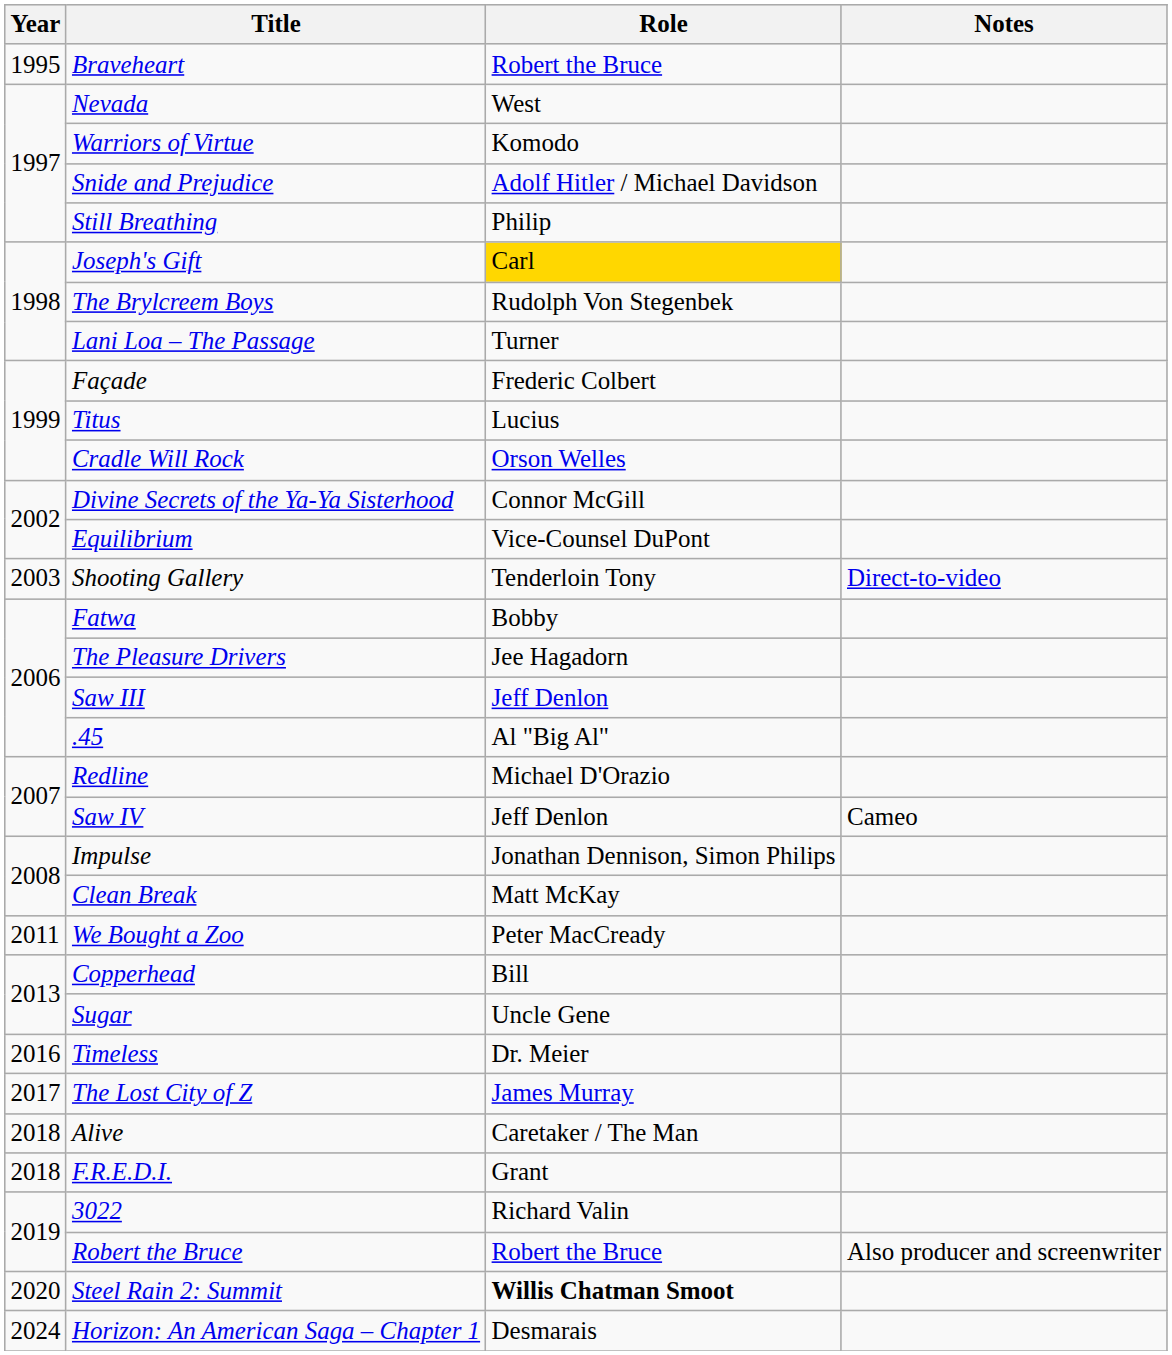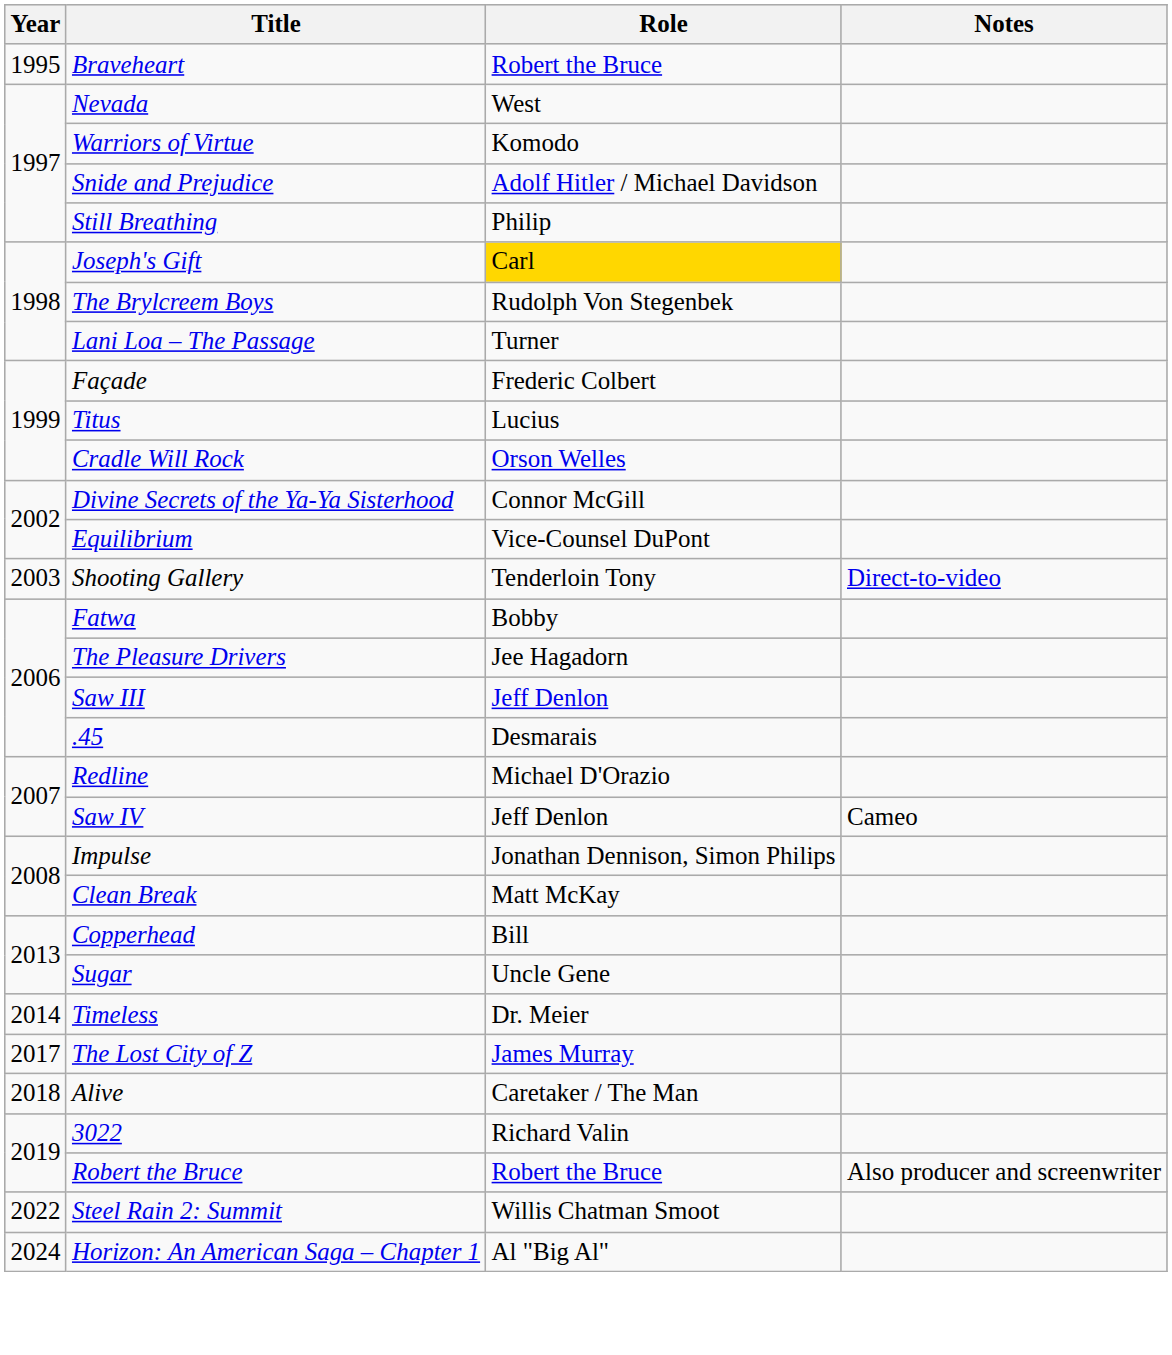 <table class="wikitable sortable">
 <tr>
 <th>Year</th>
 <th>Title</th>
 <th>Role</th>
 <th>Notes</th>
 </tr>
 <tr>
 <td>1995</td>
 <td><em><a href='#'>Braveheart</a></em></td>
 <td><a href='#'>Robert the Bruce</a></td>
 <td></td>
 </tr>
 <tr>
 <td rowspan=4>1997</td>
 <td><em><a href='#'>Nevada</a></em></td>
 <td>West</td>
 <td></td>
 </tr>
 <tr>
 <td><em><a href='#'>Warriors of Virtue</a></em></td>
 <td>Komodo</td>
 <td></td>
 </tr>
 <tr>
 <td><em><a href='#'>Snide and Prejudice</a></em></td>
 <td><a href='#'>Adolf Hitler</a> / Michael Davidson</td>
 <td></td>
 </tr>
 <tr>
 <td><em><a href='#'>Still Breathing</a></em></td>
 <td>Philip</td>
 <td></td>
 </tr>
 <tr>
 <td rowspan=3>1998</td>
 <td><em><a href='#'>Joseph's Gift</a></em></td>
 <td style="background: gold;">Carl</td>
 <td></td>
 </tr>
 <tr>
 <td><em><a href='#'>The Brylcreem Boys</a></em></td>
 <td>Rudolph Von Stegenbek</td>
 <td></td>
 </tr>
 <tr>
 <td><em><a href='#'>Lani Loa – The Passage</a></em></td>
 <td>Turner</td>
 <td></td>
 </tr>
 <tr>
 <td rowspan=3>1999</td>
 <td><em>Façade</em></td>
 <td>Frederic Colbert</td>
 <td></td>
 </tr>
 <tr>
 <td><em><a href='#'>Titus</a></em></td>
 <td>Lucius</td>
 <td></td>
 </tr>
 <tr>
 <td><em><a href='#'>Cradle Will Rock</a></em></td>
 <td><a href='#'>Orson Welles</a></td>
 <td></td>
 </tr>
 <tr>
 <td rowspan=2>2002</td>
 <td><em><a href='#'>Divine Secrets of the Ya-Ya Sisterhood</a></em></td>
 <td>Connor McGill</td>
 <td></td>
 </tr>
 <tr>
 <td><em><a href='#'>Equilibrium</a></em></td>
 <td>Vice-Counsel DuPont</td>
 <td></td>
 </tr>
 <tr>
 <td>2003</td>
 <td><em>Shooting Gallery</em></td>
 <td>Tenderloin Tony</td>
 <td><a href='#'>Direct-to-video</a></td>
 </tr>
 <tr>
 <td rowspan=4>2006</td>
 <td><em><a href='#'>Fatwa</a></em></td>
 <td>Bobby</td>
 <td></td>
 </tr>
 <tr>
 <td><em><a href='#'>The Pleasure Drivers</a></em></td>
 <td>Jee Hagadorn</td>
 <td></td>
 </tr>
 <tr>
 <td><em><a href='#'>Saw III</a></em></td>
 <td><a href='#'>Jeff Denlon</a></td>
 <td></td>
 </tr>
 <tr>
 <td><em><a href='#'>.45</a></em></td>
-<td>Al "Big Al"</td>
+<td>Desmarais</td>
 <td></td>
 </tr>
 <tr>
 <td rowspan=2>2007</td>
 <td><em><a href='#'>Redline</a></em></td>
 <td>Michael D'Orazio</td>
 <td></td>
 </tr>
 <tr>
 <td><em><a href='#'>Saw IV</a></em></td>
 <td>Jeff Denlon</td>
 <td>Cameo</td>
 </tr>
 <tr>
 <td rowspan="2">2008</td>
 <td><em>Impulse</em></td>
 <td>Jonathan Dennison, Simon Philips</td>
 <td></td>
 </tr>
 <tr>
 <td><em><a href='#'>Clean Break</a></em></td>
 <td>Matt McKay</td>
 <td></td>
 </tr>
 <tr>
-<td>2011</td>
-<td><em><a href='#'>We Bought a Zoo</a></em></td>
-<td>Peter MacCready</td>
-<td></td>
-</tr>
-<tr>
 <td rowspan=2>2013</td>
 <td><em><a href='#'>Copperhead</a></em></td>
 <td>Bill</td>
 <td></td>
 </tr>
 <tr>
 <td><em><a href='#'>Sugar</a></em></td>
 <td>Uncle Gene</td>
 <td></td>
 </tr>
 <tr>
-<td>2016</td>
+<td>2014</td>
 <td><em><a href='#'>Timeless</a></em></td>
 <td>Dr. Meier</td>
 <td></td>
 </tr>
 <tr>
 <td>2017</td>
 <td><em><a href='#'>The Lost City of Z</a></em></td>
 <td><a href='#'>James Murray</a></td>
 <td></td>
 </tr>
 <tr>
 <td>2018</td>
 <td><em>Alive</em></td>
 <td>Caretaker / The Man</td>
 <td></td>
 </tr>
 <tr>
-<td>2018</td>
-<td><em><a href='#'>F.R.E.D.I.</a></em></td>
-<td>Grant</td>
-<td></td>
-</tr>
-<tr>
 <td rowspan=2>2019</td>
 <td><em><a href='#'>3022</a></em></td>
 <td>Richard Valin</td>
 <td></td>
 </tr>
 <tr>
 <td><em><a href='#'>Robert the Bruce</a></em></td>
 <td><a href='#'>Robert the Bruce</a></td>
 <td>Also producer and screenwriter</td>
 </tr>
 <tr>
-<td>2020</td>
+<td>2022</td>
 <td><em><a href='#'>Steel Rain 2: Summit</a></em></td>
-<td><strong>Willis Chatman Smoot</strong></td>
+<td>Willis Chatman Smoot</td>
 <td></td>
 </tr>
 <tr>
 <td>2024</td>
 <td><em><a href='#'>Horizon: An American Saga – Chapter 1</a></em></td>
-<td>Desmarais</td>
+<td>Al "Big Al"</td>
 <td></td>
 </tr>
 </table>
